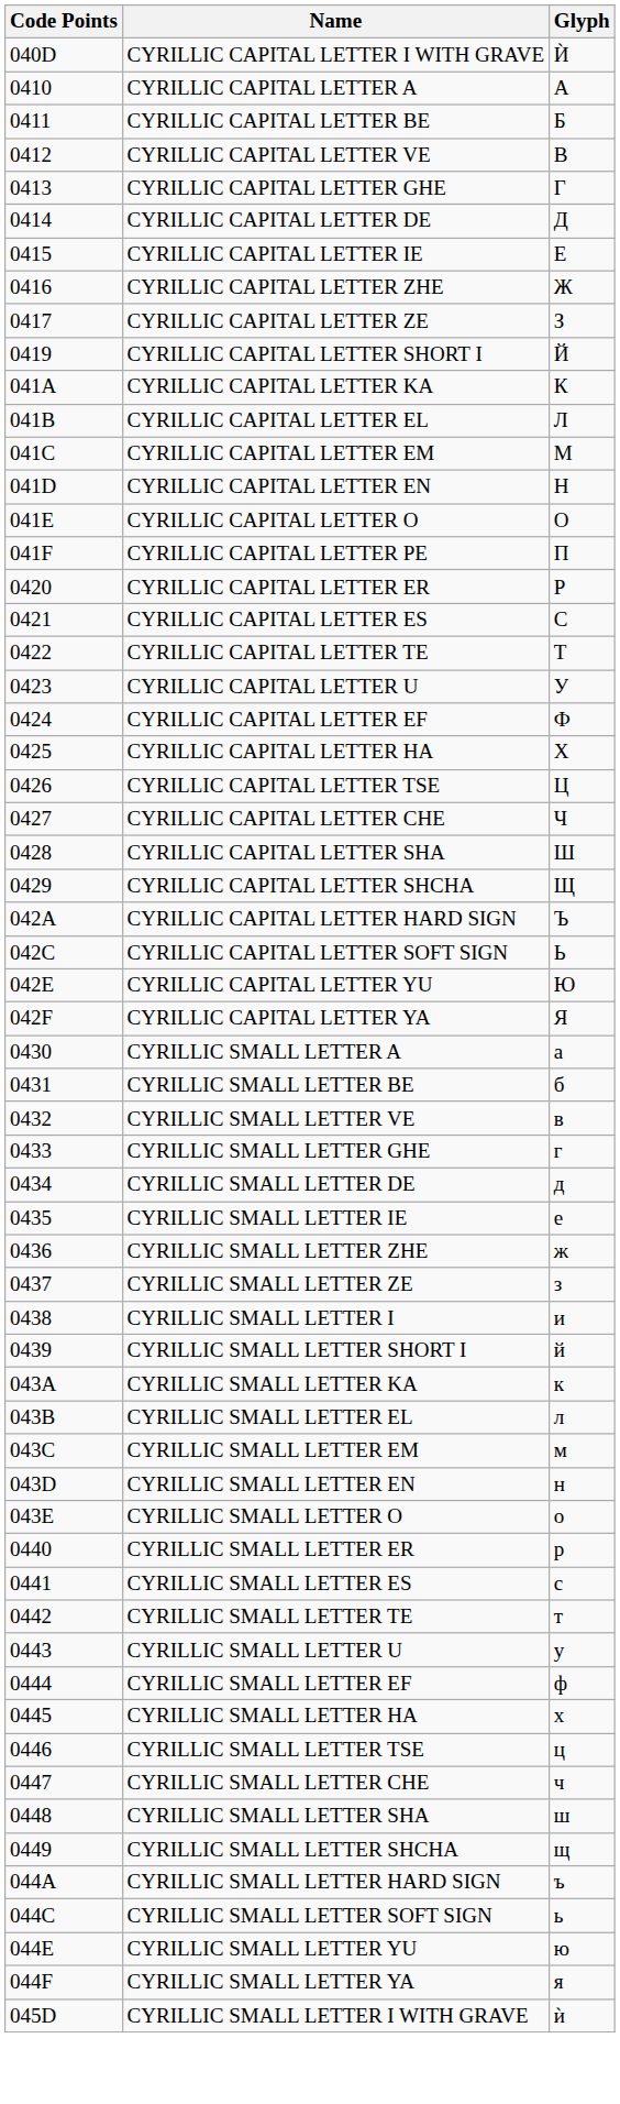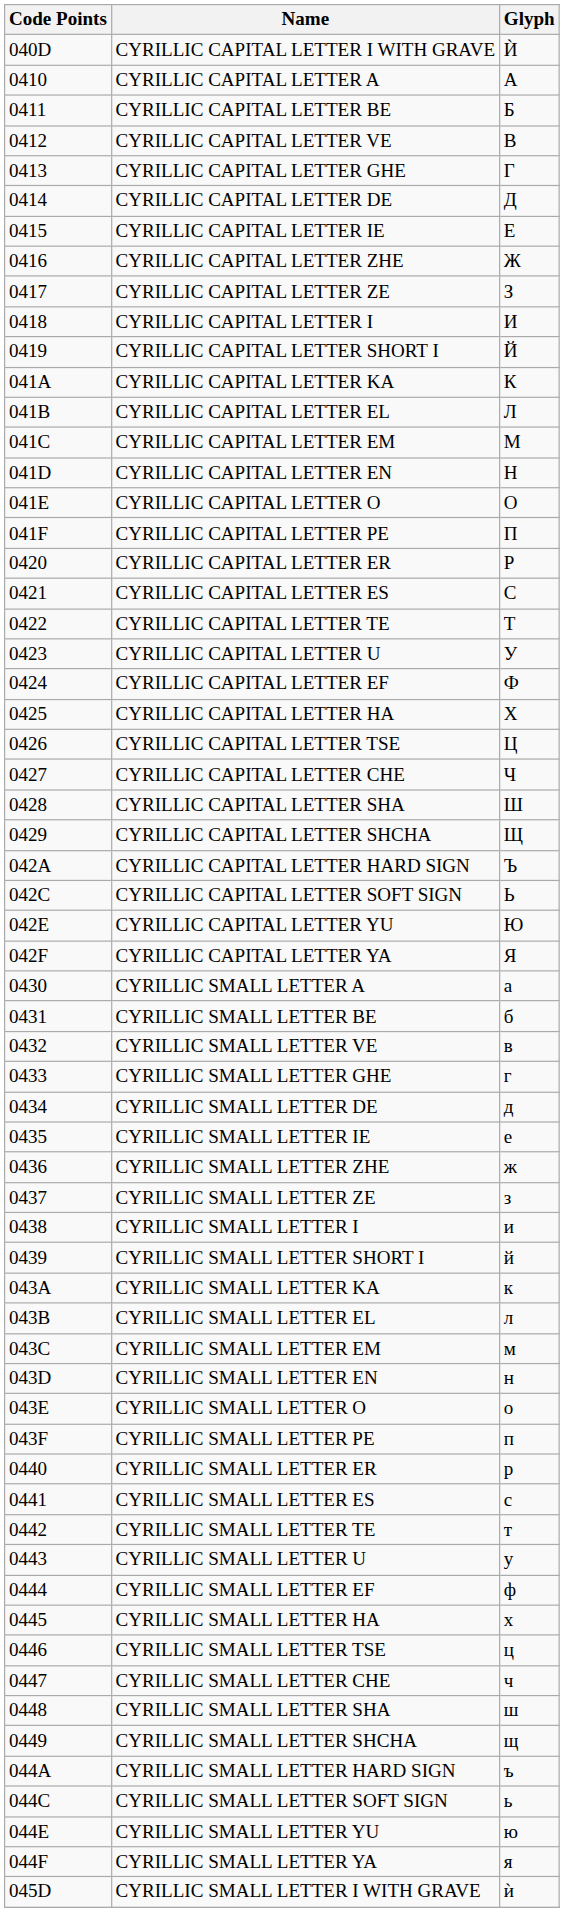 <table class="wikitable zebra mw-collapsible mw-collapsed">
 <tr>
 <th>Code Points</th>
 <th>Name</th>
 <th>Glyph</th>
 </tr>
 <tr>
 <td>040D</td>
 <td>CYRILLIC CAPITAL LETTER I WITH GRAVE</td>
 <td>Ѝ</td>
 </tr>
 <tr>
 <td>0410</td>
 <td>CYRILLIC CAPITAL LETTER A</td>
 <td>А</td>
 </tr>
 <tr>
 <td>0411</td>
 <td>CYRILLIC CAPITAL LETTER BE</td>
 <td>Б</td>
 </tr>
 <tr>
 <td>0412</td>
 <td>CYRILLIC CAPITAL LETTER VE</td>
 <td>В</td>
 </tr>
 <tr>
 <td>0413</td>
 <td>CYRILLIC CAPITAL LETTER GHE</td>
 <td>Г</td>
 </tr>
 <tr>
 <td>0414</td>
 <td>CYRILLIC CAPITAL LETTER DE</td>
 <td>Д</td>
 </tr>
 <tr>
 <td>0415</td>
 <td>CYRILLIC CAPITAL LETTER IE</td>
 <td>Е</td>
 </tr>
 <tr>
 <td>0416</td>
 <td>CYRILLIC CAPITAL LETTER ZHE</td>
 <td>Ж</td>
 </tr>
 <tr>
 <td>0417</td>
 <td>CYRILLIC CAPITAL LETTER ZE</td>
 <td>З</td>
+</tr>
+<tr>
+<td>0418</td>
+<td>CYRILLIC CAPITAL LETTER I</td>
+<td>И</td>
 </tr>
 <tr>
 <td>0419</td>
 <td>CYRILLIC CAPITAL LETTER SHORT I</td>
 <td>Й</td>
 </tr>
 <tr>
 <td>041A</td>
 <td>CYRILLIC CAPITAL LETTER KA</td>
 <td>К</td>
 </tr>
 <tr>
 <td>041B</td>
 <td>CYRILLIC CAPITAL LETTER EL</td>
 <td>Л</td>
 </tr>
 <tr>
 <td>041C</td>
 <td>CYRILLIC CAPITAL LETTER EM</td>
 <td>М</td>
 </tr>
 <tr>
 <td>041D</td>
 <td>CYRILLIC CAPITAL LETTER EN</td>
 <td>Н</td>
 </tr>
 <tr>
 <td>041E</td>
 <td>CYRILLIC CAPITAL LETTER O</td>
 <td>О</td>
 </tr>
 <tr>
 <td>041F</td>
 <td>CYRILLIC CAPITAL LETTER PE</td>
 <td>П</td>
 </tr>
 <tr>
 <td>0420</td>
 <td>CYRILLIC CAPITAL LETTER ER</td>
 <td>Р</td>
 </tr>
 <tr>
 <td>0421</td>
 <td>CYRILLIC CAPITAL LETTER ES</td>
 <td>С</td>
 </tr>
 <tr>
 <td>0422</td>
 <td>CYRILLIC CAPITAL LETTER TE</td>
 <td>Т</td>
 </tr>
 <tr>
 <td>0423</td>
 <td>CYRILLIC CAPITAL LETTER U</td>
 <td>У</td>
 </tr>
 <tr>
 <td>0424</td>
 <td>CYRILLIC CAPITAL LETTER EF</td>
 <td>Ф</td>
 </tr>
 <tr>
 <td>0425</td>
 <td>CYRILLIC CAPITAL LETTER HA</td>
 <td>Х</td>
 </tr>
 <tr>
 <td>0426</td>
 <td>CYRILLIC CAPITAL LETTER TSE</td>
 <td>Ц</td>
 </tr>
 <tr>
 <td>0427</td>
 <td>CYRILLIC CAPITAL LETTER CHE</td>
 <td>Ч</td>
 </tr>
 <tr>
 <td>0428</td>
 <td>CYRILLIC CAPITAL LETTER SHA</td>
 <td>Ш</td>
 </tr>
 <tr>
 <td>0429</td>
 <td>CYRILLIC CAPITAL LETTER SHCHA</td>
 <td>Щ</td>
 </tr>
 <tr>
 <td>042A</td>
 <td>CYRILLIC CAPITAL LETTER HARD SIGN</td>
 <td>Ъ</td>
 </tr>
 <tr>
 <td>042C</td>
 <td>CYRILLIC CAPITAL LETTER SOFT SIGN</td>
 <td>Ь</td>
 </tr>
 <tr>
 <td>042E</td>
 <td>CYRILLIC CAPITAL LETTER YU</td>
 <td>Ю</td>
 </tr>
 <tr>
 <td>042F</td>
 <td>CYRILLIC CAPITAL LETTER YA</td>
 <td>Я</td>
 </tr>
 <tr>
 <td>0430</td>
 <td>CYRILLIC SMALL LETTER A</td>
 <td>а</td>
 </tr>
 <tr>
 <td>0431</td>
 <td>CYRILLIC SMALL LETTER BE</td>
 <td>б</td>
 </tr>
 <tr>
 <td>0432</td>
 <td>CYRILLIC SMALL LETTER VE</td>
 <td>в</td>
 </tr>
 <tr>
 <td>0433</td>
 <td>CYRILLIC SMALL LETTER GHE</td>
 <td>г</td>
 </tr>
 <tr>
 <td>0434</td>
 <td>CYRILLIC SMALL LETTER DE</td>
 <td>д</td>
 </tr>
 <tr>
 <td>0435</td>
 <td>CYRILLIC SMALL LETTER IE</td>
 <td>е</td>
 </tr>
 <tr>
 <td>0436</td>
 <td>CYRILLIC SMALL LETTER ZHE</td>
 <td>ж</td>
 </tr>
 <tr>
 <td>0437</td>
 <td>CYRILLIC SMALL LETTER ZE</td>
 <td>з</td>
 </tr>
 <tr>
 <td>0438</td>
 <td>CYRILLIC SMALL LETTER I</td>
 <td>и</td>
 </tr>
 <tr>
 <td>0439</td>
 <td>CYRILLIC SMALL LETTER SHORT I</td>
 <td>й</td>
 </tr>
 <tr>
 <td>043A</td>
 <td>CYRILLIC SMALL LETTER KA</td>
 <td>к</td>
 </tr>
 <tr>
 <td>043B</td>
 <td>CYRILLIC SMALL LETTER EL</td>
 <td>л</td>
 </tr>
 <tr>
 <td>043C</td>
 <td>CYRILLIC SMALL LETTER EM</td>
 <td>м</td>
 </tr>
 <tr>
 <td>043D</td>
 <td>CYRILLIC SMALL LETTER EN</td>
 <td>н</td>
 </tr>
 <tr>
 <td>043E</td>
 <td>CYRILLIC SMALL LETTER O</td>
 <td>о</td>
 </tr>
 <tr>
+<td>043F</td>
+<td>CYRILLIC SMALL LETTER PE</td>
+<td>п</td>
+</tr>
+<tr>
 <td>0440</td>
 <td>CYRILLIC SMALL LETTER ER</td>
 <td>р</td>
 </tr>
 <tr>
 <td>0441</td>
 <td>CYRILLIC SMALL LETTER ES</td>
 <td>с</td>
 </tr>
 <tr>
 <td>0442</td>
 <td>CYRILLIC SMALL LETTER TE</td>
 <td>т</td>
 </tr>
 <tr>
 <td>0443</td>
 <td>CYRILLIC SMALL LETTER U</td>
 <td>у</td>
 </tr>
 <tr>
 <td>0444</td>
 <td>CYRILLIC SMALL LETTER EF</td>
 <td>ф</td>
 </tr>
 <tr>
 <td>0445</td>
 <td>CYRILLIC SMALL LETTER HA</td>
 <td>х</td>
 </tr>
 <tr>
 <td>0446</td>
 <td>CYRILLIC SMALL LETTER TSE</td>
 <td>ц</td>
 </tr>
 <tr>
 <td>0447</td>
 <td>CYRILLIC SMALL LETTER CHE</td>
 <td>ч</td>
 </tr>
 <tr>
 <td>0448</td>
 <td>CYRILLIC SMALL LETTER SHA</td>
 <td>ш</td>
 </tr>
 <tr>
 <td>0449</td>
 <td>CYRILLIC SMALL LETTER SHCHA</td>
 <td>щ</td>
 </tr>
 <tr>
 <td>044A</td>
 <td>CYRILLIC SMALL LETTER HARD SIGN</td>
 <td>ъ</td>
 </tr>
 <tr>
 <td>044C</td>
 <td>CYRILLIC SMALL LETTER SOFT SIGN</td>
 <td>ь</td>
 </tr>
 <tr>
 <td>044E</td>
 <td>CYRILLIC SMALL LETTER YU</td>
 <td>ю</td>
 </tr>
 <tr>
 <td>044F</td>
 <td>CYRILLIC SMALL LETTER YA</td>
 <td>я</td>
 </tr>
 <tr>
 <td>045D</td>
 <td>CYRILLIC SMALL LETTER I WITH GRAVE</td>
 <td>ѝ</td>
 </tr>
 <tr>
 </tr>
 <tr>
 </tr>
 </table>
